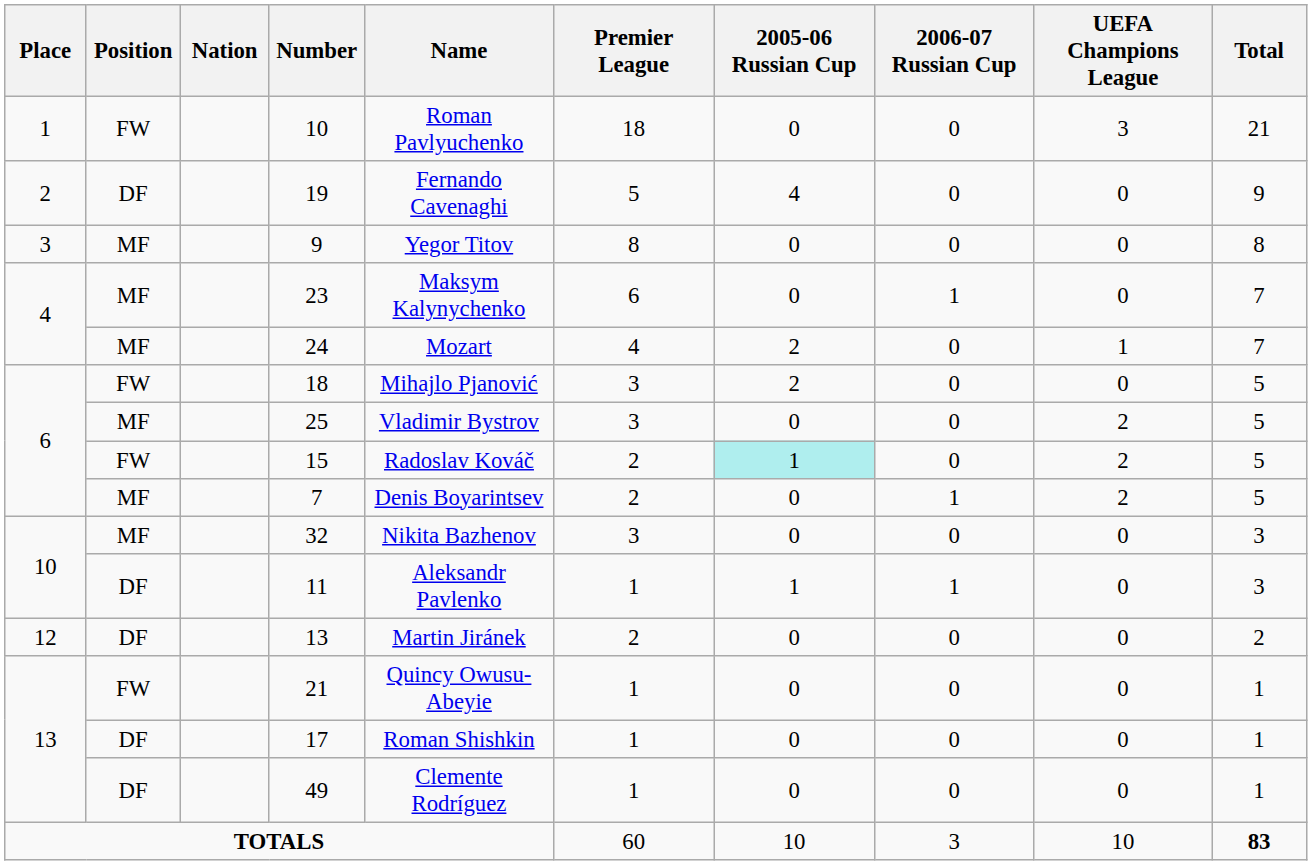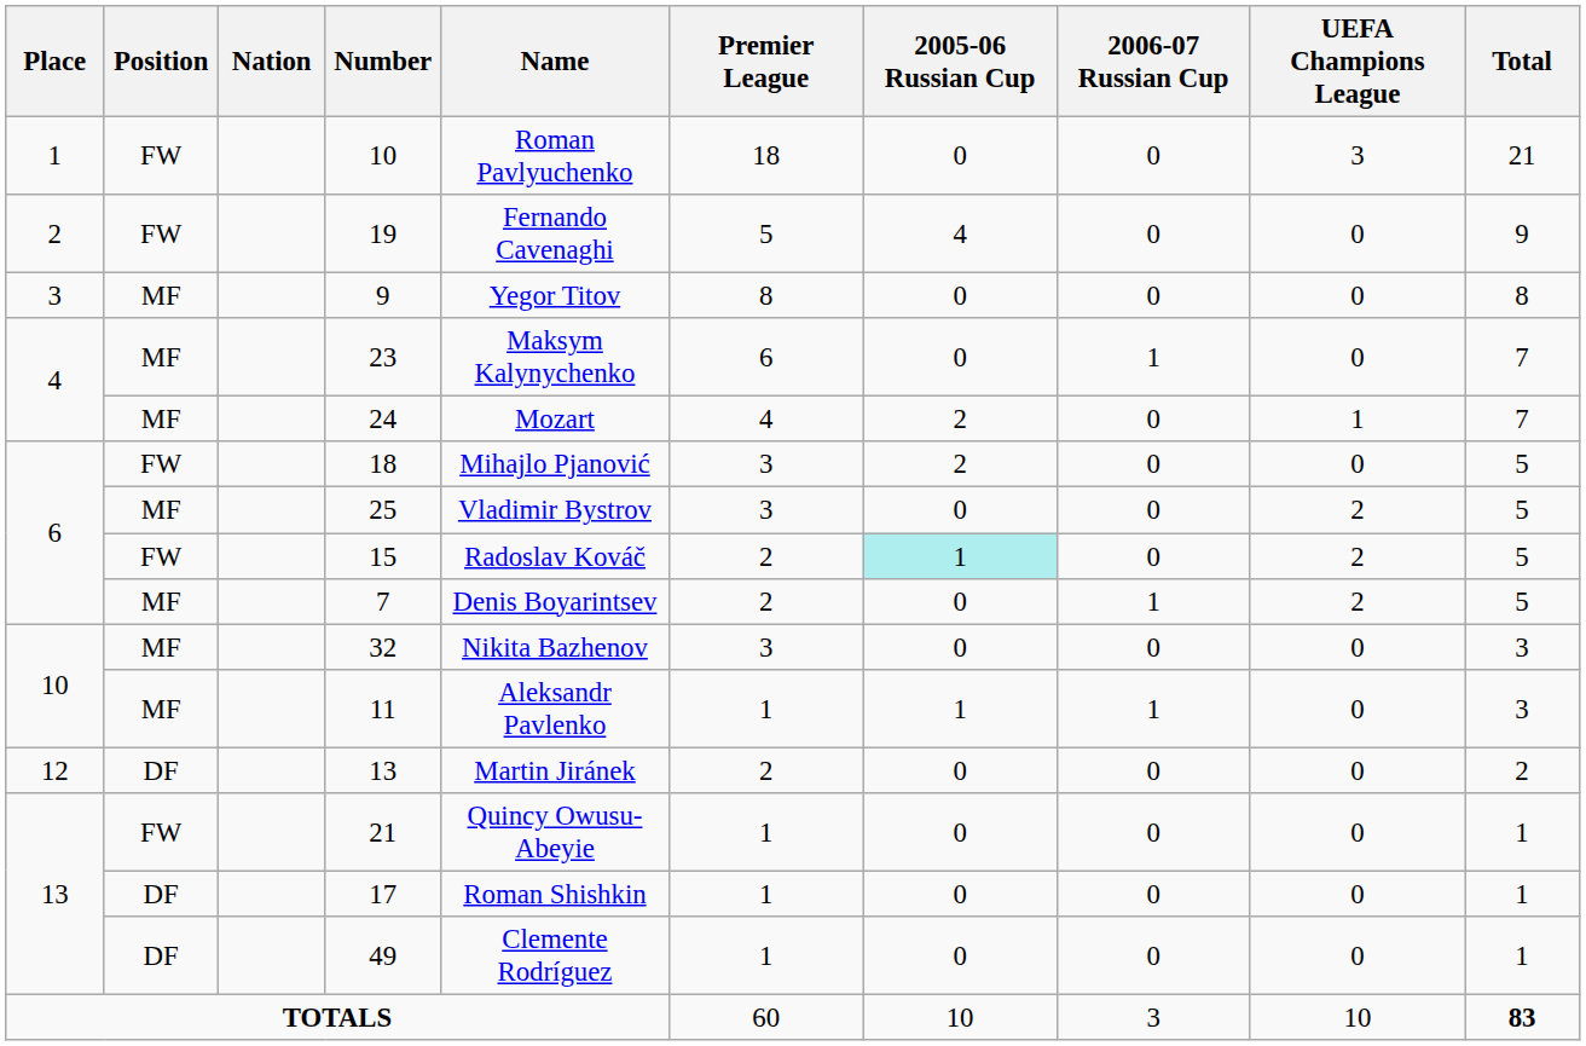 <table class="wikitable" style="font-size: 95%; text-align: center;">
 <tr>
 <th width=60>Place</th>
 <th width=60>Position</th>
 <th width=60>Nation</th>
 <th width=60>Number</th>
 <th width=150>Name</th>
 <th width=150>Premier League</th>
 <th width=150>2005-06 Russian Cup</th>
 <th width=150>2006-07 Russian Cup</th>
 <th width=150>UEFA Champions League</th>
 <th width=80>Total</th>
 </tr>
 <tr>
 <td>1</td>
 <td>FW</td>
 <td></td>
 <td>10</td>
 <td><a href='#'>Roman Pavlyuchenko</a></td>
 <td>18</td>
 <td>0</td>
 <td>0</td>
 <td>3</td>
 <td>21</td>
 </tr>
 <tr>
 <td>2</td>
-<td>DF</td>
+<td>FW</td>
 <td></td>
 <td>19</td>
 <td><a href='#'>Fernando Cavenaghi</a></td>
 <td>5</td>
 <td>4</td>
 <td>0</td>
 <td>0</td>
 <td>9</td>
 </tr>
 <tr>
 <td>3</td>
 <td>MF</td>
 <td></td>
 <td>9</td>
 <td><a href='#'>Yegor Titov</a></td>
 <td>8</td>
 <td>0</td>
 <td>0</td>
 <td>0</td>
 <td>8</td>
 </tr>
 <tr>
 <td rowspan="2">4</td>
 <td>MF</td>
 <td></td>
 <td>23</td>
 <td><a href='#'>Maksym Kalynychenko</a></td>
 <td>6</td>
 <td>0</td>
 <td>1</td>
 <td>0</td>
 <td>7</td>
 </tr>
 <tr>
 <td>MF</td>
 <td></td>
 <td>24</td>
 <td><a href='#'>Mozart</a></td>
 <td>4</td>
 <td>2</td>
 <td>0</td>
 <td>1</td>
 <td>7</td>
 </tr>
 <tr>
 <td rowspan="4">6</td>
 <td>FW</td>
 <td></td>
 <td>18</td>
 <td><a href='#'>Mihajlo Pjanović</a></td>
 <td>3</td>
 <td>2</td>
 <td>0</td>
 <td>0</td>
 <td>5</td>
 </tr>
 <tr>
 <td>MF</td>
 <td></td>
 <td>25</td>
 <td><a href='#'>Vladimir Bystrov</a></td>
 <td>3</td>
 <td>0</td>
 <td>0</td>
 <td>2</td>
 <td>5</td>
 </tr>
 <tr>
 <td>FW</td>
 <td></td>
 <td>15</td>
 <td><a href='#'>Radoslav Kováč</a></td>
 <td>2</td>
 <td style="background: paleturquoise;">1</td>
 <td>0</td>
 <td>2</td>
 <td>5</td>
 </tr>
 <tr>
 <td>MF</td>
 <td></td>
 <td>7</td>
 <td><a href='#'>Denis Boyarintsev</a></td>
 <td>2</td>
 <td>0</td>
 <td>1</td>
 <td>2</td>
 <td>5</td>
 </tr>
 <tr>
 <td rowspan="2">10</td>
 <td>MF</td>
 <td></td>
 <td>32</td>
 <td><a href='#'>Nikita Bazhenov</a></td>
 <td>3</td>
 <td>0</td>
 <td>0</td>
 <td>0</td>
 <td>3</td>
 </tr>
 <tr>
-<td>DF</td>
+<td>MF</td>
 <td></td>
 <td>11</td>
 <td><a href='#'>Aleksandr Pavlenko</a></td>
 <td>1</td>
 <td>1</td>
 <td>1</td>
 <td>0</td>
 <td>3</td>
 </tr>
 <tr>
 <td>12</td>
 <td>DF</td>
 <td></td>
 <td>13</td>
 <td><a href='#'>Martin Jiránek</a></td>
 <td>2</td>
 <td>0</td>
 <td>0</td>
 <td>0</td>
 <td>2</td>
 </tr>
 <tr>
 <td rowspan="3">13</td>
 <td>FW</td>
 <td></td>
 <td>21</td>
 <td><a href='#'>Quincy Owusu-Abeyie</a></td>
 <td>1</td>
 <td>0</td>
 <td>0</td>
 <td>0</td>
 <td>1</td>
 </tr>
 <tr>
 <td>DF</td>
 <td></td>
 <td>17</td>
 <td><a href='#'>Roman Shishkin</a></td>
 <td>1</td>
 <td>0</td>
 <td>0</td>
 <td>0</td>
 <td>1</td>
 </tr>
 <tr>
 <td>DF</td>
 <td></td>
 <td>49</td>
 <td><a href='#'>Clemente Rodríguez</a></td>
 <td>1</td>
 <td>0</td>
 <td>0</td>
 <td>0</td>
 <td>1</td>
 </tr>
 <tr>
 <td colspan="5"><strong>TOTALS</strong></td>
 <td>60</td>
 <td>10</td>
 <td>3</td>
 <td>10</td>
 <td><strong>83</strong></td>
 </tr>
 </table>
